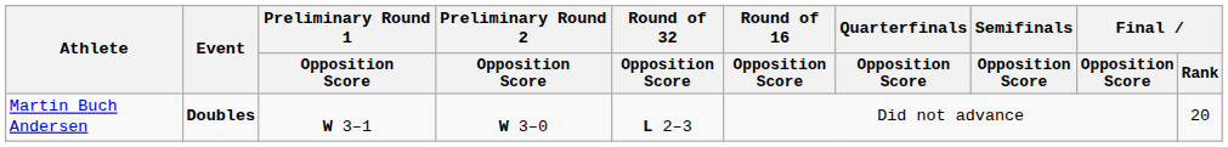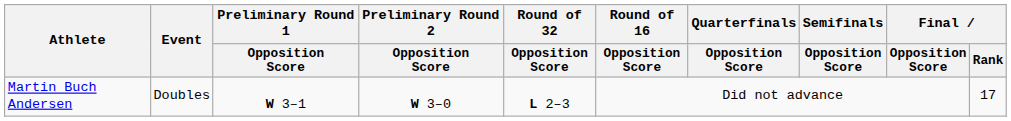 <table class=wikitable style=font-size:90%;text-align:center>
 <tr>
 <th rowspan=2>Athlete</th>
 <th rowspan=2>Event</th>
 <th>Preliminary Round 1</th>
 <th>Preliminary Round 2</th>
 <th>Round of 32</th>
 <th>Round of 16</th>
 <th>Quarterfinals</th>
 <th>Semifinals</th>
 <th colspan=2>Final / </th>
 </tr>
 <tr style=font-size:95%>
 <th>Opposition<br>Score</th>
 <th>Opposition<br>Score</th>
 <th>Opposition<br>Score</th>
 <th>Opposition<br>Score</th>
 <th>Opposition<br>Score</th>
 <th>Opposition<br>Score</th>
 <th>Opposition<br>Score</th>
 <th>Rank</th>
 </tr>
 <tr align=center>
 <td align=left><a href='#'>Martin Buch Andersen</a><br></td>
-<td align=left><strong>Doubles</strong></td>
+<td align=left>Doubles</td>
 <td><br><strong>W</strong> 3–1</td>
 <td><br><strong>W</strong> 3–0</td>
 <td><br><strong>L</strong> 2–3</td>
 <td colspan=4>Did not advance</td>
-<td>20</td>
+<td>17</td>
 </tr>
 </table>
